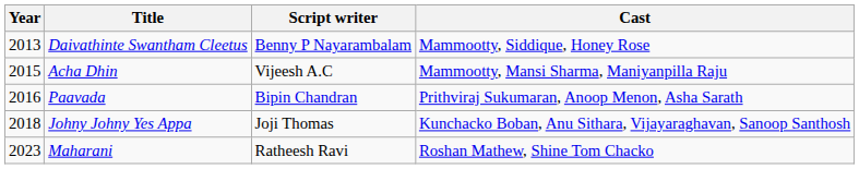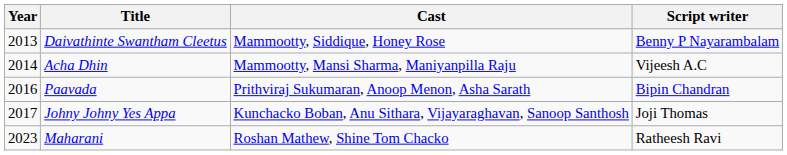 <table class="wikitable sortable" style="font-size: 95%;">
 <tr>
 <th>Year</th>
 <th scope="col" class="unsortable">Title</th>
+<th scope="col" class="unsortable">Cast</th>
 <th scope="col" class="unsortable">Script writer</th>
-<th scope="col" class="unsortable">Cast</th>
 </tr>
 <tr>
 <td>2013</td>
 <td><em><a href='#'>Daivathinte Swantham Cleetus</a></em></td>
+<td><a href='#'>Mammootty</a>, <a href='#'>Siddique</a>, <a href='#'>Honey Rose</a></td>
 <td><a href='#'>Benny P Nayarambalam</a></td>
-<td><a href='#'>Mammootty</a>, <a href='#'>Siddique</a>, <a href='#'>Honey Rose</a></td>
 </tr>
 <tr>
-<td>2015</td>
+<td>2014</td>
 <td><em><a href='#'>Acha Dhin</a></em></td>
+<td><a href='#'>Mammootty</a>, <a href='#'>Mansi Sharma</a>, <a href='#'>Maniyanpilla Raju</a></td>
 <td>Vijeesh A.C</td>
-<td><a href='#'>Mammootty</a>, <a href='#'>Mansi Sharma</a>, <a href='#'>Maniyanpilla Raju</a></td>
 </tr>
 <tr>
 <td>2016</td>
 <td><em><a href='#'>Paavada</a></em></td>
+<td><a href='#'>Prithviraj Sukumaran</a>, <a href='#'>Anoop Menon</a>, <a href='#'>Asha Sarath</a></td>
 <td><a href='#'>Bipin Chandran</a></td>
-<td><a href='#'>Prithviraj Sukumaran</a>, <a href='#'>Anoop Menon</a>, <a href='#'>Asha Sarath</a></td>
 </tr>
 <tr>
-<td>2018</td>
+<td>2017</td>
 <td><em><a href='#'>Johny Johny Yes Appa</a></em></td>
+<td><a href='#'>Kunchacko Boban</a>, <a href='#'>Anu Sithara</a>, <a href='#'>Vijayaraghavan</a>, <a href='#'>Sanoop Santhosh</a></td>
 <td>Joji Thomas</td>
-<td><a href='#'>Kunchacko Boban</a>, <a href='#'>Anu Sithara</a>, <a href='#'>Vijayaraghavan</a>, <a href='#'>Sanoop Santhosh</a></td>
 </tr>
 <tr>
 <td>2023</td>
 <td><em><a href='#'>Maharani</a></em></td>
+<td><a href='#'>Roshan Mathew</a>, <a href='#'>Shine Tom Chacko</a></td>
 <td>Ratheesh Ravi</td>
-<td><a href='#'>Roshan Mathew</a>, <a href='#'>Shine Tom Chacko</a></td>
 </tr>
 </table>
